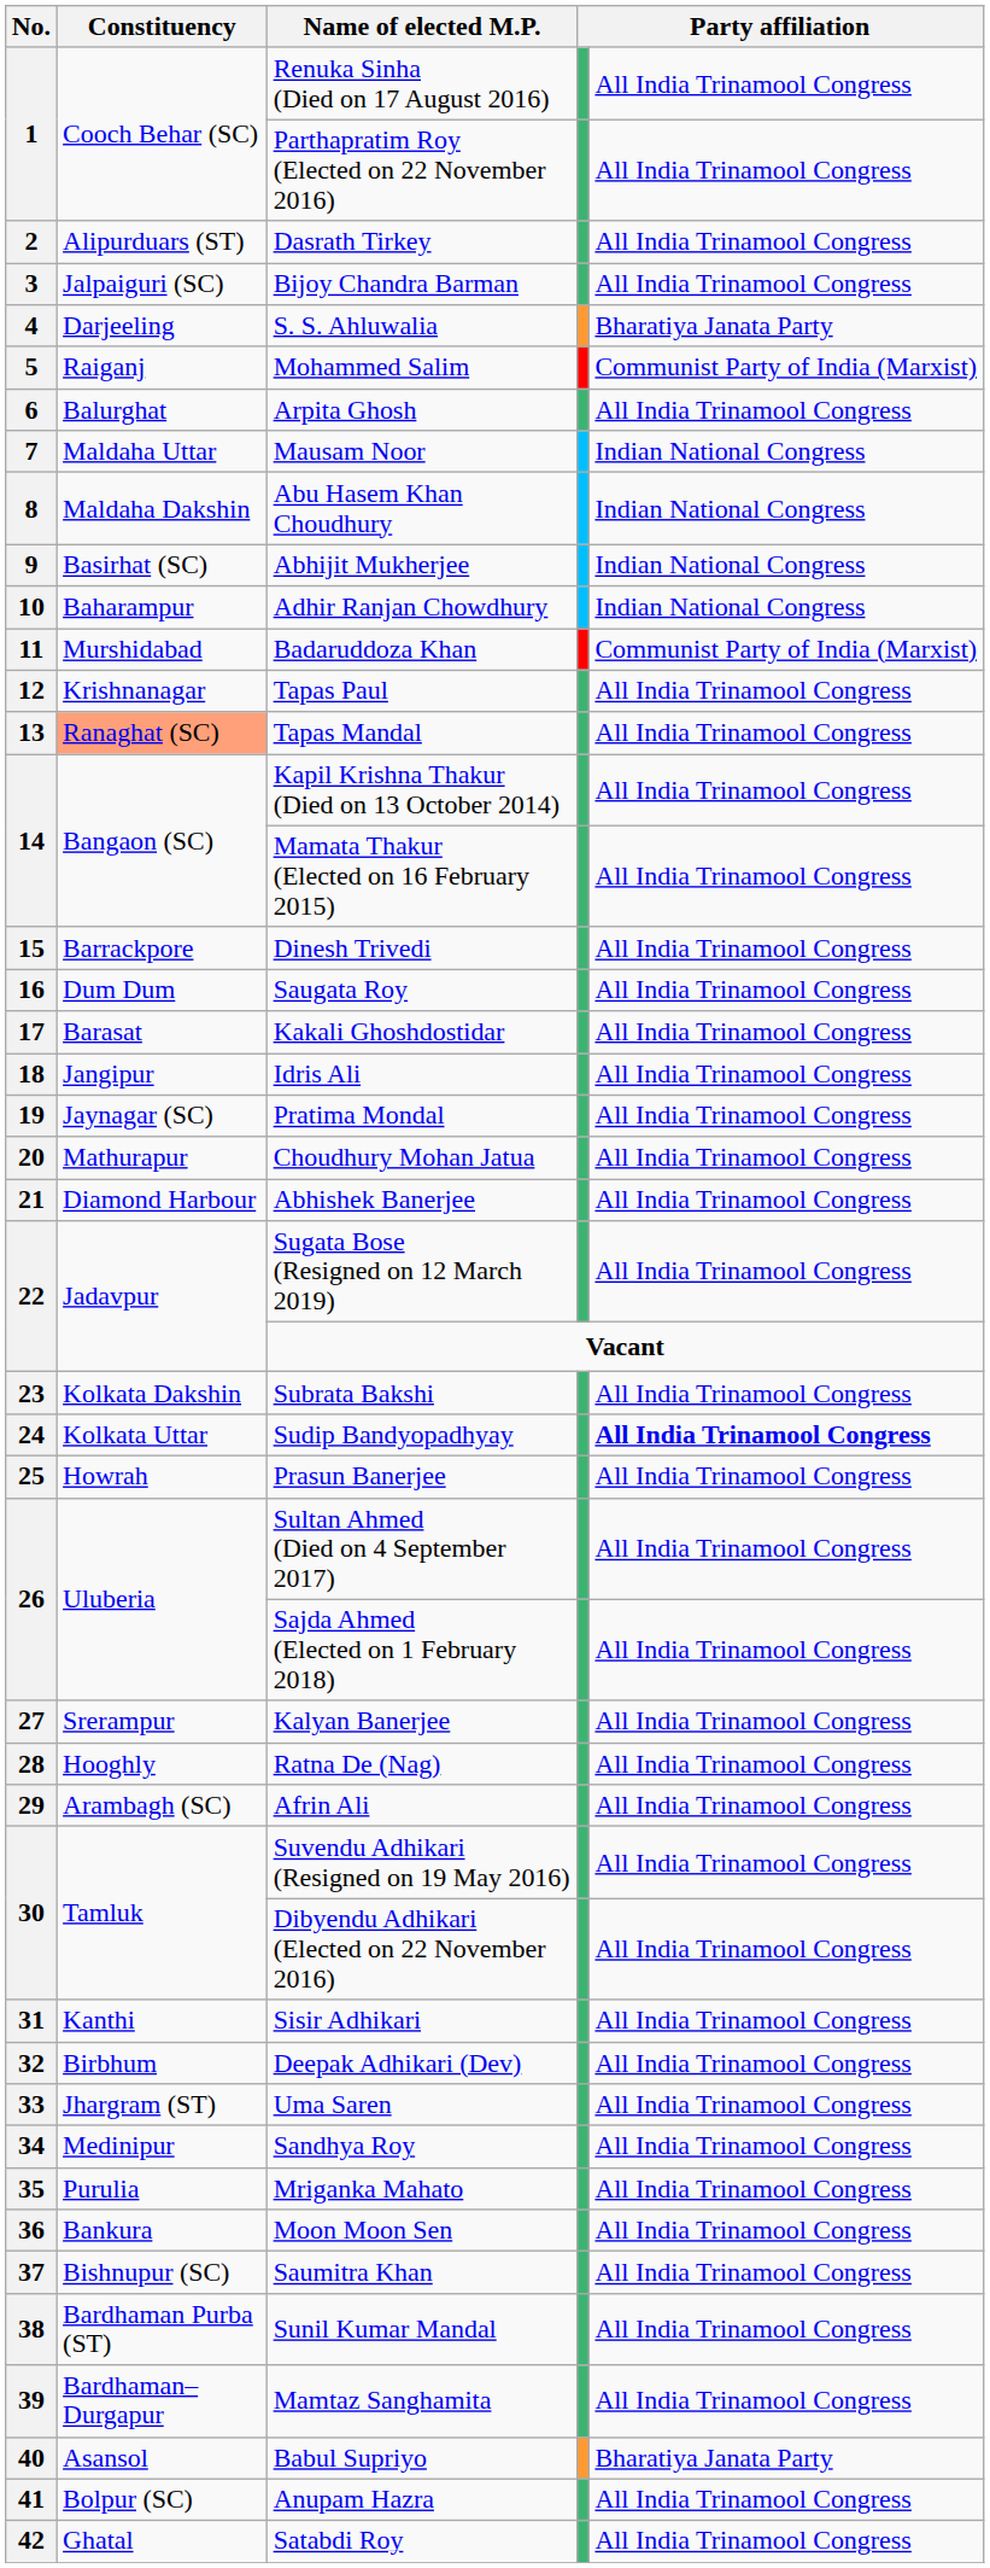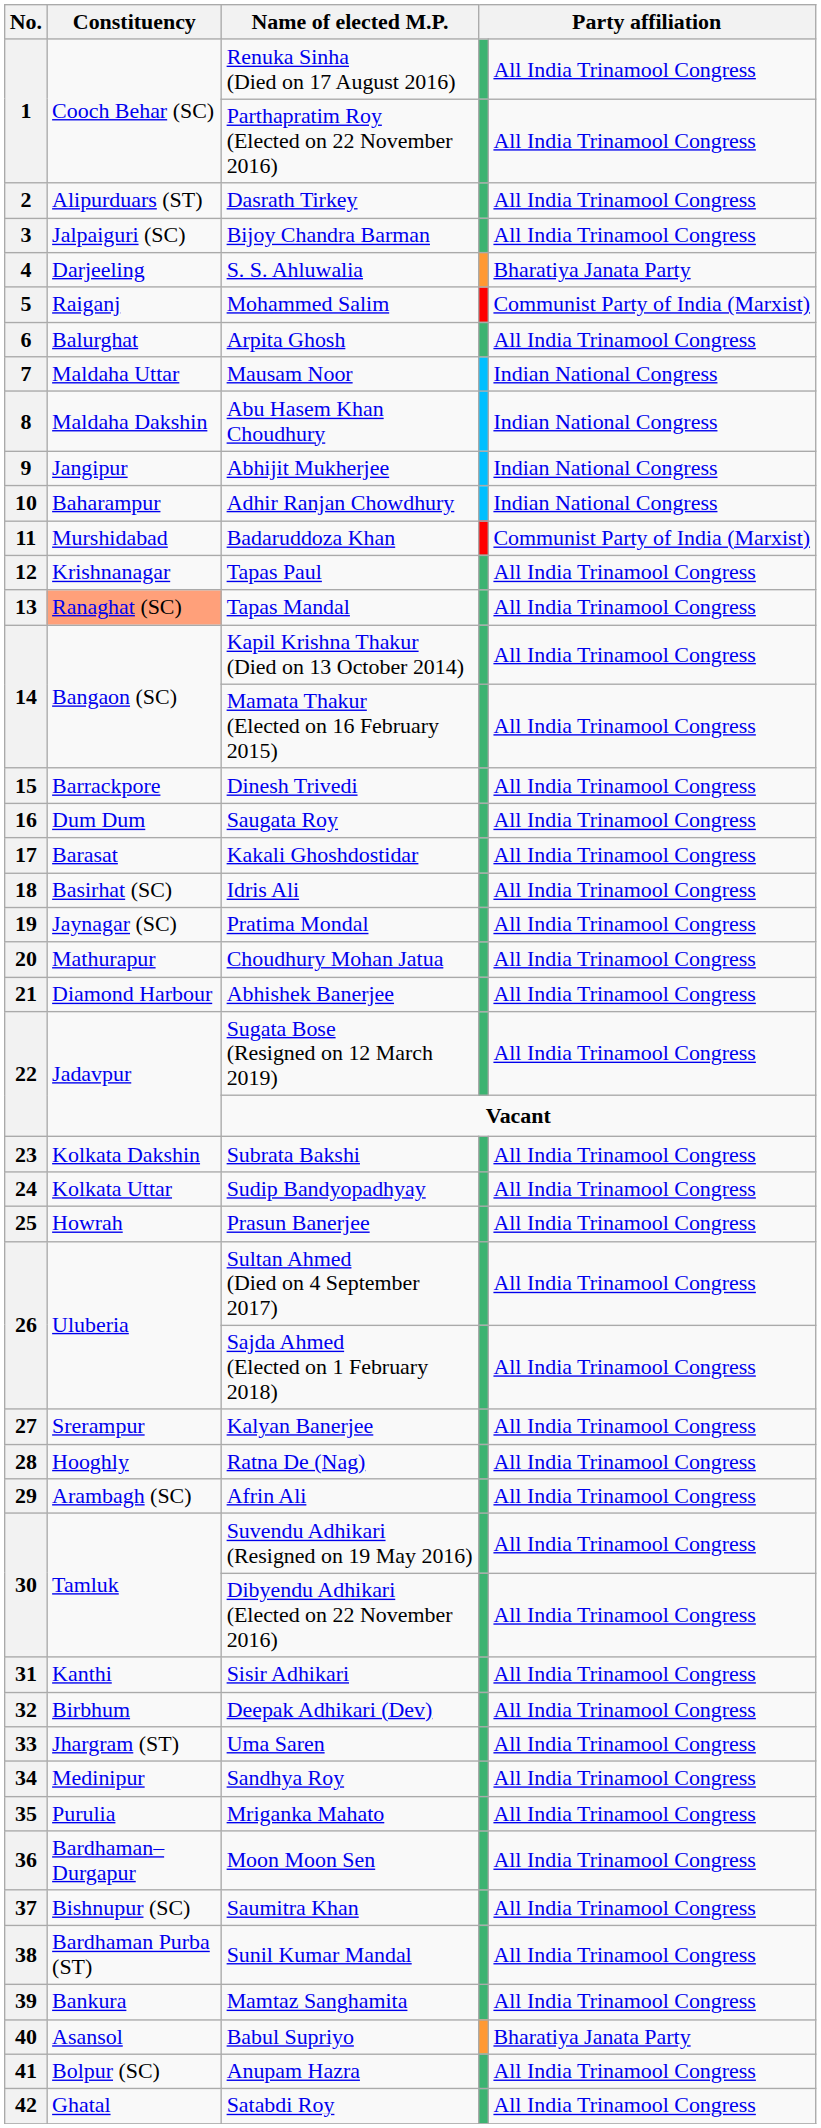 <table class="sortable wikitable">
 <tr>
 <th>No.</th>
 <th style="width:120px">Constituency</th>
 <th style="width:180px">Name of elected M.P.</th>
 <th Colspan=2>Party affiliation</th>
 </tr>
 <tr>
 <th rowspan="2">1</th>
 <td rowspan="2"><a href='#'>Cooch Behar</a> (SC)</td>
 <td><a href='#'>Renuka Sinha</a><br>(Died on 17 August 2016)</td>
 <td bgcolor=#3CB371></td>
 <td><a href='#'>All India Trinamool Congress</a></td>
 </tr>
 <tr>
 <td><a href='#'>Parthapratim Roy</a><br>(Elected on 22 November 2016)</td>
 <td bgcolor=#3CB371></td>
 <td><a href='#'>All India Trinamool Congress</a></td>
 </tr>
 <tr>
 <th>2</th>
 <td><a href='#'>Alipurduars</a> (ST)</td>
 <td><a href='#'>Dasrath Tirkey</a></td>
 <td bgcolor=#3CB371></td>
 <td><a href='#'>All India Trinamool Congress</a></td>
 </tr>
 <tr>
 <th>3</th>
 <td><a href='#'>Jalpaiguri</a> (SC)</td>
 <td><a href='#'>Bijoy Chandra Barman</a></td>
 <td bgcolor=#3CB371></td>
 <td><a href='#'>All India Trinamool Congress</a></td>
 </tr>
 <tr>
 <th>4</th>
 <td><a href='#'>Darjeeling</a></td>
 <td><a href='#'>S. S. Ahluwalia</a></td>
 <td bgcolor=#FF9933></td>
 <td><a href='#'>Bharatiya Janata Party</a></td>
 </tr>
 <tr>
 <th>5</th>
 <td><a href='#'>Raiganj</a></td>
 <td><a href='#'>Mohammed Salim</a></td>
 <td bgcolor=#FF0000></td>
 <td><a href='#'>Communist Party of India (Marxist)</a></td>
 </tr>
 <tr>
 <th>6</th>
 <td><a href='#'>Balurghat</a></td>
 <td><a href='#'>Arpita Ghosh</a></td>
 <td bgcolor=#3CB371></td>
 <td><a href='#'>All India Trinamool Congress</a></td>
 </tr>
 <tr>
 <th>7</th>
 <td><a href='#'>Maldaha Uttar</a></td>
 <td><a href='#'>Mausam Noor</a></td>
 <td bgcolor=#00BFFF></td>
 <td><a href='#'>Indian National Congress</a></td>
 </tr>
 <tr>
 <th>8</th>
 <td><a href='#'>Maldaha Dakshin</a></td>
 <td><a href='#'>Abu Hasem Khan Choudhury</a></td>
 <td bgcolor=#00BFFF></td>
 <td><a href='#'>Indian National Congress</a></td>
 </tr>
 <tr>
 <th>9</th>
-<td><a href='#'>Basirhat</a> (SC)</td>
+<td><a href='#'>Jangipur</a></td>
 <td><a href='#'>Abhijit Mukherjee</a></td>
 <td bgcolor=#00BFFF></td>
 <td><a href='#'>Indian National Congress</a></td>
 </tr>
 <tr>
 <th>10</th>
 <td><a href='#'>Baharampur</a></td>
 <td><a href='#'>Adhir Ranjan Chowdhury</a></td>
 <td bgcolor=#00BFFF></td>
 <td><a href='#'>Indian National Congress</a></td>
 </tr>
 <tr>
 <th>11</th>
 <td><a href='#'>Murshidabad</a></td>
 <td><a href='#'>Badaruddoza Khan</a></td>
 <td bgcolor=#FF0000></td>
 <td><a href='#'>Communist Party of India (Marxist)</a></td>
 </tr>
 <tr>
 <th>12</th>
 <td><a href='#'>Krishnanagar</a></td>
 <td><a href='#'>Tapas Paul</a></td>
 <td bgcolor=#3CB371></td>
 <td><a href='#'>All India Trinamool Congress</a></td>
 </tr>
 <tr>
 <th>13</th>
 <td style="background: lightsalmon;"><a href='#'>Ranaghat</a> (SC)</td>
 <td><a href='#'>Tapas Mandal</a></td>
 <td bgcolor=#3CB371></td>
 <td><a href='#'>All India Trinamool Congress</a></td>
 </tr>
 <tr>
 <th rowspan="2">14</th>
 <td rowspan="2"><a href='#'>Bangaon</a> (SC)</td>
 <td><a href='#'>Kapil Krishna Thakur</a><br>(Died on 13 October 2014)</td>
 <td bgcolor=#3CB371></td>
 <td><a href='#'>All India Trinamool Congress</a></td>
 </tr>
 <tr>
 <td><a href='#'>Mamata Thakur</a><br>(Elected on 16 February 2015)</td>
 <td bgcolor=#3CB371></td>
 <td><a href='#'>All India Trinamool Congress</a></td>
 </tr>
 <tr>
 <th>15</th>
 <td><a href='#'>Barrackpore</a></td>
 <td><a href='#'>Dinesh Trivedi</a></td>
 <td bgcolor=#3CB371></td>
 <td><a href='#'>All India Trinamool Congress</a></td>
 </tr>
 <tr>
 <th>16</th>
 <td><a href='#'>Dum Dum</a></td>
 <td><a href='#'>Saugata Roy</a></td>
 <td bgcolor=#3CB371></td>
 <td><a href='#'>All India Trinamool Congress</a></td>
 </tr>
 <tr>
 <th>17</th>
 <td><a href='#'>Barasat</a></td>
 <td><a href='#'>Kakali Ghoshdostidar</a></td>
 <td bgcolor=#3CB371></td>
 <td><a href='#'>All India Trinamool Congress</a></td>
 </tr>
 <tr>
 <th>18</th>
-<td><a href='#'>Jangipur</a></td>
+<td><a href='#'>Basirhat</a> (SC)</td>
 <td><a href='#'>Idris Ali</a></td>
 <td bgcolor=#3CB371></td>
 <td><a href='#'>All India Trinamool Congress</a></td>
 </tr>
 <tr>
 <th>19</th>
 <td><a href='#'>Jaynagar</a> (SC)</td>
 <td><a href='#'>Pratima Mondal</a></td>
 <td bgcolor=#3CB371></td>
 <td><a href='#'>All India Trinamool Congress</a></td>
 </tr>
 <tr>
 <th>20</th>
 <td><a href='#'>Mathurapur</a></td>
 <td><a href='#'>Choudhury Mohan Jatua</a></td>
 <td bgcolor=#3CB371></td>
 <td><a href='#'>All India Trinamool Congress</a></td>
 </tr>
 <tr>
 <th>21</th>
 <td><a href='#'>Diamond Harbour</a></td>
 <td><a href='#'>Abhishek Banerjee</a></td>
 <td bgcolor=#3CB371></td>
 <td><a href='#'>All India Trinamool Congress</a></td>
 </tr>
 <tr>
 <th rowspan="2">22</th>
 <td rowspan="2"><a href='#'>Jadavpur</a></td>
 <td><a href='#'>Sugata Bose</a><br>(Resigned on 12 March 2019)</td>
 <td bgcolor=#3CB371></td>
 <td><a href='#'>All India Trinamool Congress</a></td>
 </tr>
 <tr style="text-align:center; height:30px;">
 <td colspan="3"><strong>Vacant</strong></td>
 </tr>
 <tr>
 <th>23</th>
 <td><a href='#'>Kolkata Dakshin</a></td>
 <td><a href='#'>Subrata Bakshi</a></td>
 <td bgcolor=#3CB371></td>
 <td><a href='#'>All India Trinamool Congress</a></td>
 </tr>
 <tr>
 <th>24</th>
 <td><a href='#'>Kolkata Uttar</a></td>
 <td><a href='#'>Sudip Bandyopadhyay</a></td>
 <td bgcolor=#3CB371></td>
-<td><strong><a href='#'>All India Trinamool Congress</a></strong></td>
+<td><a href='#'>All India Trinamool Congress</a></td>
 </tr>
 <tr>
 <th>25</th>
 <td><a href='#'>Howrah</a></td>
 <td><a href='#'>Prasun Banerjee</a></td>
 <td bgcolor=#3CB371></td>
 <td><a href='#'>All India Trinamool Congress</a></td>
 </tr>
 <tr>
 <th rowspan="2">26</th>
 <td rowspan="2"><a href='#'>Uluberia</a></td>
 <td><a href='#'>Sultan Ahmed</a><br>(Died on 4 September 2017)</td>
 <td bgcolor=#3CB371></td>
 <td><a href='#'>All India Trinamool Congress</a></td>
 </tr>
 <tr>
 <td><a href='#'>Sajda Ahmed</a><br>(Elected on 1 February 2018)</td>
 <td bgcolor=#3CB371></td>
 <td><a href='#'>All India Trinamool Congress</a></td>
 </tr>
 <tr>
 <th>27</th>
 <td><a href='#'>Srerampur</a></td>
 <td><a href='#'>Kalyan Banerjee</a></td>
 <td bgcolor=#3CB371></td>
 <td><a href='#'>All India Trinamool Congress</a></td>
 </tr>
 <tr>
 <th>28</th>
 <td><a href='#'>Hooghly</a></td>
 <td><a href='#'>Ratna De (Nag)</a></td>
 <td bgcolor=#3CB371></td>
 <td><a href='#'>All India Trinamool Congress</a></td>
 </tr>
 <tr>
 <th>29</th>
 <td><a href='#'>Arambagh</a> (SC)</td>
 <td><a href='#'>Afrin Ali</a></td>
 <td bgcolor=#3CB371></td>
 <td><a href='#'>All India Trinamool Congress</a></td>
 </tr>
 <tr>
 <th rowspan="2">30</th>
 <td rowspan="2"><a href='#'>Tamluk</a></td>
 <td><a href='#'>Suvendu Adhikari</a><br>(Resigned on 19 May 2016)</td>
 <td bgcolor=#3CB371></td>
 <td><a href='#'>All India Trinamool Congress</a></td>
 </tr>
 <tr>
 <td><a href='#'>Dibyendu Adhikari</a><br>(Elected on 22 November 2016)</td>
 <td bgcolor=#3CB371></td>
 <td><a href='#'>All India Trinamool Congress</a></td>
 </tr>
 <tr>
 <th>31</th>
 <td><a href='#'>Kanthi</a></td>
 <td><a href='#'>Sisir Adhikari</a></td>
 <td bgcolor=#3CB371></td>
 <td><a href='#'>All India Trinamool Congress</a></td>
 </tr>
 <tr>
 <th>32</th>
 <td><a href='#'>Birbhum</a></td>
 <td><a href='#'>Deepak Adhikari (Dev)</a></td>
 <td bgcolor=#3CB371></td>
 <td><a href='#'>All India Trinamool Congress</a></td>
 </tr>
 <tr>
 <th>33</th>
 <td><a href='#'>Jhargram</a> (ST)</td>
 <td><a href='#'>Uma Saren</a></td>
 <td bgcolor=#3CB371></td>
 <td><a href='#'>All India Trinamool Congress</a></td>
 </tr>
 <tr>
 <th>34</th>
 <td><a href='#'>Medinipur</a></td>
 <td><a href='#'>Sandhya Roy</a></td>
 <td bgcolor=#3CB371></td>
 <td><a href='#'>All India Trinamool Congress</a></td>
 </tr>
 <tr>
 <th>35</th>
 <td><a href='#'>Purulia</a></td>
 <td><a href='#'>Mriganka Mahato</a></td>
 <td bgcolor=#3CB371></td>
 <td><a href='#'>All India Trinamool Congress</a></td>
 </tr>
 <tr>
 <th>36</th>
-<td><a href='#'>Bankura</a></td>
+<td><a href='#'>Bardhaman–Durgapur</a></td>
 <td><a href='#'>Moon Moon Sen</a></td>
 <td bgcolor=#3CB371></td>
 <td><a href='#'>All India Trinamool Congress</a></td>
 </tr>
 <tr>
 <th>37</th>
 <td><a href='#'>Bishnupur</a> (SC)</td>
 <td><a href='#'>Saumitra Khan</a></td>
 <td bgcolor=#3CB371></td>
 <td><a href='#'>All India Trinamool Congress</a></td>
 </tr>
 <tr>
 <th>38</th>
 <td><a href='#'>Bardhaman Purba</a> (ST)</td>
 <td><a href='#'>Sunil Kumar Mandal</a></td>
 <td bgcolor=#3CB371></td>
 <td><a href='#'>All India Trinamool Congress</a></td>
 </tr>
 <tr>
 <th>39</th>
-<td><a href='#'>Bardhaman–Durgapur</a></td>
+<td><a href='#'>Bankura</a></td>
 <td><a href='#'>Mamtaz Sanghamita</a></td>
 <td bgcolor=#3CB371></td>
 <td><a href='#'>All India Trinamool Congress</a></td>
 </tr>
 <tr>
 <th>40</th>
 <td><a href='#'>Asansol</a></td>
 <td><a href='#'>Babul Supriyo</a></td>
 <td bgcolor=#FF9933></td>
 <td><a href='#'>Bharatiya Janata Party</a></td>
 </tr>
 <tr>
 <th>41</th>
 <td><a href='#'>Bolpur</a> (SC)</td>
 <td><a href='#'>Anupam Hazra</a></td>
 <td bgcolor=#3CB371></td>
 <td><a href='#'>All India Trinamool Congress</a></td>
 </tr>
 <tr>
 <th>42</th>
 <td><a href='#'>Ghatal</a></td>
 <td><a href='#'>Satabdi Roy</a></td>
 <td bgcolor=#3CB371></td>
 <td><a href='#'>All India Trinamool Congress</a></td>
 </tr>
 <tr>
 </tr>
 </table>
